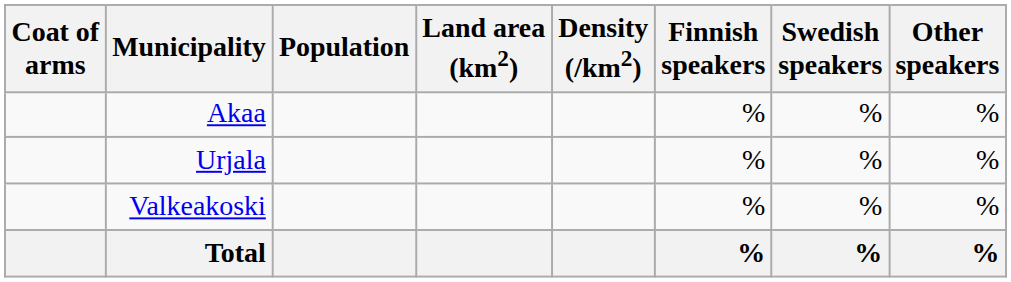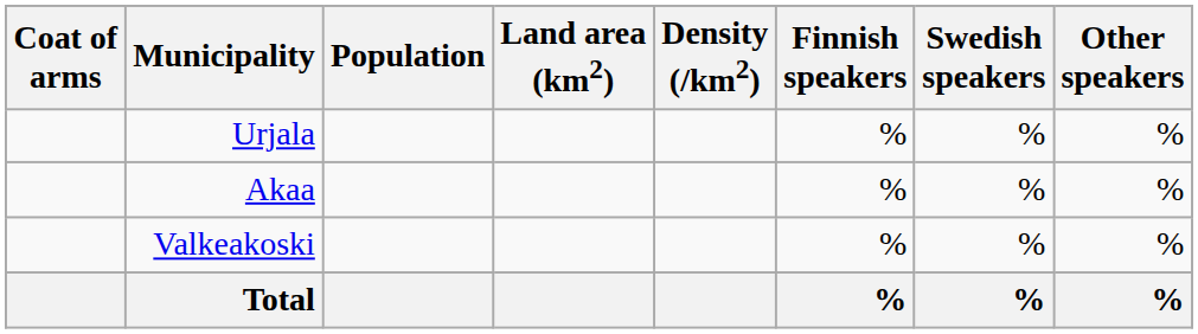 <table class="wikitable sortable" style="font-size: 90%; text-align: right; line-height: normal">
 <tr>
 <th class="unsortable">Coat of<br>arms</th>
 <th>Municipality</th>
 <th>Population</th>
 <th>Land area<br>(km<sup>2</sup>)</th>
 <th>Density<br>(/km<sup>2</sup>)</th>
 <th>Finnish<br>speakers</th>
 <th>Swedish<br>speakers</th>
 <th>Other<br>speakers</th>
 </tr>
 <tr>
 <td></td>
-<td><a href='#'>Akaa</a></td>
+<td><a href='#'>Urjala</a></td>
 <td></td>
 <td></td>
 <td></td>
 <td> %</td>
 <td> %</td>
 <td> %</td>
 </tr>
 <tr>
 <td></td>
-<td><a href='#'>Urjala</a></td>
+<td><a href='#'>Akaa</a></td>
 <td></td>
 <td></td>
 <td></td>
 <td> %</td>
 <td> %</td>
 <td> %</td>
 </tr>
 <tr>
 <td></td>
 <td><a href='#'>Valkeakoski</a></td>
 <td></td>
 <td></td>
 <td></td>
 <td> %</td>
 <td> %</td>
 <td> %</td>
 </tr>
 <tr>
 <th></th>
 <th + style=text-align:right><strong>Total</strong></th>
 <th + style=text-align:right></th>
 <th + style=text-align:right></th>
 <th + style=text-align:right></th>
 <th !+ style=text-align:right> %</th>
 <th !+ style=text-align:right> %</th>
 <th !+ style=text-align:right> %</th>
 </tr>
 </table>
